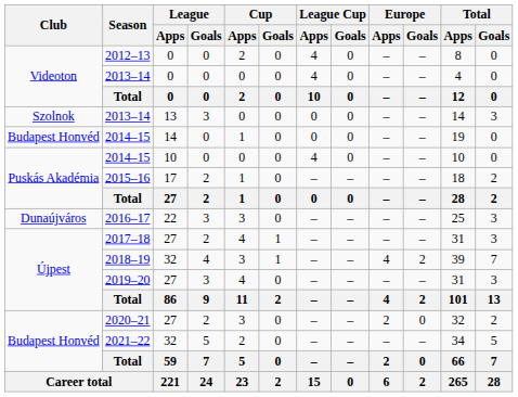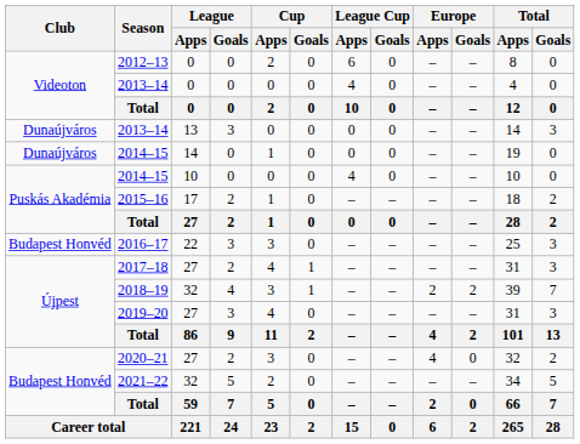 <table class="wikitable" style="text-align:center">
 <tr>
 <th rowspan="2">Club</th>
 <th rowspan="2">Season</th>
 <th colspan="2">League</th>
 <th colspan="2">Cup</th>
 <th colspan="2">League Cup</th>
 <th colspan="2">Europe</th>
 <th colspan="2">Total</th>
 </tr>
 <tr>
 <th>Apps</th>
 <th>Goals</th>
 <th>Apps</th>
 <th>Goals</th>
 <th>Apps</th>
 <th>Goals</th>
 <th>Apps</th>
 <th>Goals</th>
 <th>Apps</th>
 <th>Goals</th>
 </tr>
 <tr>
 <td rowspan="3"><a href='#'>Videoton</a></td>
 <td><a href='#'>2012–13</a></td>
 <td>0</td>
 <td>0</td>
 <td>2</td>
 <td>0</td>
-<td>4</td>
+<td>6</td>
 <td>0</td>
 <td>–</td>
 <td>–</td>
 <td>8</td>
 <td>0</td>
 </tr>
 <tr>
 <td><a href='#'>2013–14</a></td>
 <td>0</td>
 <td>0</td>
 <td>0</td>
 <td>0</td>
 <td>4</td>
 <td>0</td>
 <td>–</td>
 <td>–</td>
 <td>4</td>
 <td>0</td>
 </tr>
 <tr>
 <th>Total</th>
 <th>0</th>
 <th>0</th>
 <th>2</th>
 <th>0</th>
 <th>10</th>
 <th>0</th>
 <th>–</th>
 <th>–</th>
 <th>12</th>
 <th>0</th>
 </tr>
 <tr>
-<td><a href='#'>Szolnok</a></td>
+<td><a href='#'>Dunaújváros</a></td>
 <td><a href='#'>2013–14</a></td>
 <td>13</td>
 <td>3</td>
 <td>0</td>
 <td>0</td>
 <td>0</td>
 <td>0</td>
 <td>–</td>
 <td>–</td>
 <td>14</td>
 <td>3</td>
 </tr>
 <tr>
-<td><a href='#'>Budapest Honvéd</a></td>
+<td><a href='#'>Dunaújváros</a></td>
 <td><a href='#'>2014–15</a></td>
 <td>14</td>
 <td>0</td>
 <td>1</td>
 <td>0</td>
 <td>0</td>
 <td>0</td>
 <td>–</td>
 <td>–</td>
 <td>19</td>
 <td>0</td>
 </tr>
 <tr>
 <td rowspan="3"><a href='#'>Puskás Akadémia</a></td>
 <td><a href='#'>2014–15</a></td>
 <td>10</td>
 <td>0</td>
 <td>0</td>
 <td>0</td>
 <td>4</td>
 <td>0</td>
 <td>–</td>
 <td>–</td>
 <td>10</td>
 <td>0</td>
 </tr>
 <tr>
 <td><a href='#'>2015–16</a></td>
 <td>17</td>
 <td>2</td>
 <td>1</td>
 <td>0</td>
 <td>–</td>
 <td>–</td>
 <td>–</td>
 <td>–</td>
 <td>18</td>
 <td>2</td>
 </tr>
 <tr>
 <th>Total</th>
 <th>27</th>
 <th>2</th>
 <th>1</th>
 <th>0</th>
 <th>0</th>
 <th>0</th>
 <th>–</th>
 <th>–</th>
 <th>28</th>
 <th>2</th>
 </tr>
 <tr>
-<td><a href='#'>Dunaújváros</a></td>
+<td><a href='#'>Budapest Honvéd</a></td>
 <td><a href='#'>2016–17</a></td>
 <td>22</td>
 <td>3</td>
 <td>3</td>
 <td>0</td>
 <td>–</td>
 <td>–</td>
 <td>–</td>
 <td>–</td>
 <td>25</td>
 <td>3</td>
 </tr>
 <tr>
 <td rowspan="4"><a href='#'>Újpest</a></td>
 <td><a href='#'>2017–18</a></td>
 <td>27</td>
 <td>2</td>
 <td>4</td>
 <td>1</td>
 <td>–</td>
 <td>–</td>
 <td>–</td>
 <td>–</td>
 <td>31</td>
 <td>3</td>
 </tr>
 <tr>
 <td><a href='#'>2018–19</a></td>
 <td>32</td>
 <td>4</td>
 <td>3</td>
 <td>1</td>
 <td>–</td>
 <td>–</td>
-<td>4</td>
+<td>2</td>
 <td>2</td>
 <td>39</td>
 <td>7</td>
 </tr>
 <tr>
 <td><a href='#'>2019–20</a></td>
 <td>27</td>
 <td>3</td>
 <td>4</td>
 <td>0</td>
 <td>–</td>
 <td>–</td>
 <td>–</td>
 <td>–</td>
 <td>31</td>
 <td>3</td>
 </tr>
 <tr>
 <th>Total</th>
 <th>86</th>
 <th>9</th>
 <th>11</th>
 <th>2</th>
 <th>–</th>
 <th>–</th>
 <th>4</th>
 <th>2</th>
 <th>101</th>
 <th>13</th>
 </tr>
 <tr>
 <td rowspan="3"><a href='#'>Budapest Honvéd</a></td>
 <td><a href='#'>2020–21</a></td>
 <td>27</td>
 <td>2</td>
 <td>3</td>
 <td>0</td>
 <td>–</td>
 <td>–</td>
-<td>2</td>
+<td>4</td>
 <td>0</td>
 <td>32</td>
 <td>2</td>
 </tr>
 <tr>
 <td><a href='#'>2021–22</a></td>
 <td>32</td>
 <td>5</td>
 <td>2</td>
 <td>0</td>
 <td>–</td>
 <td>–</td>
 <td>–</td>
 <td>–</td>
 <td>34</td>
 <td>5</td>
 </tr>
 <tr>
 <th>Total</th>
 <th>59</th>
 <th>7</th>
 <th>5</th>
 <th>0</th>
 <th>–</th>
 <th>–</th>
 <th>2</th>
 <th>0</th>
 <th>66</th>
 <th>7</th>
 </tr>
 <tr>
 <th colspan="2">Career total</th>
 <th>221</th>
 <th>24</th>
 <th>23</th>
 <th>2</th>
 <th>15</th>
 <th>0</th>
 <th>6</th>
 <th>2</th>
 <th>265</th>
 <th>28</th>
 </tr>
 </table>
